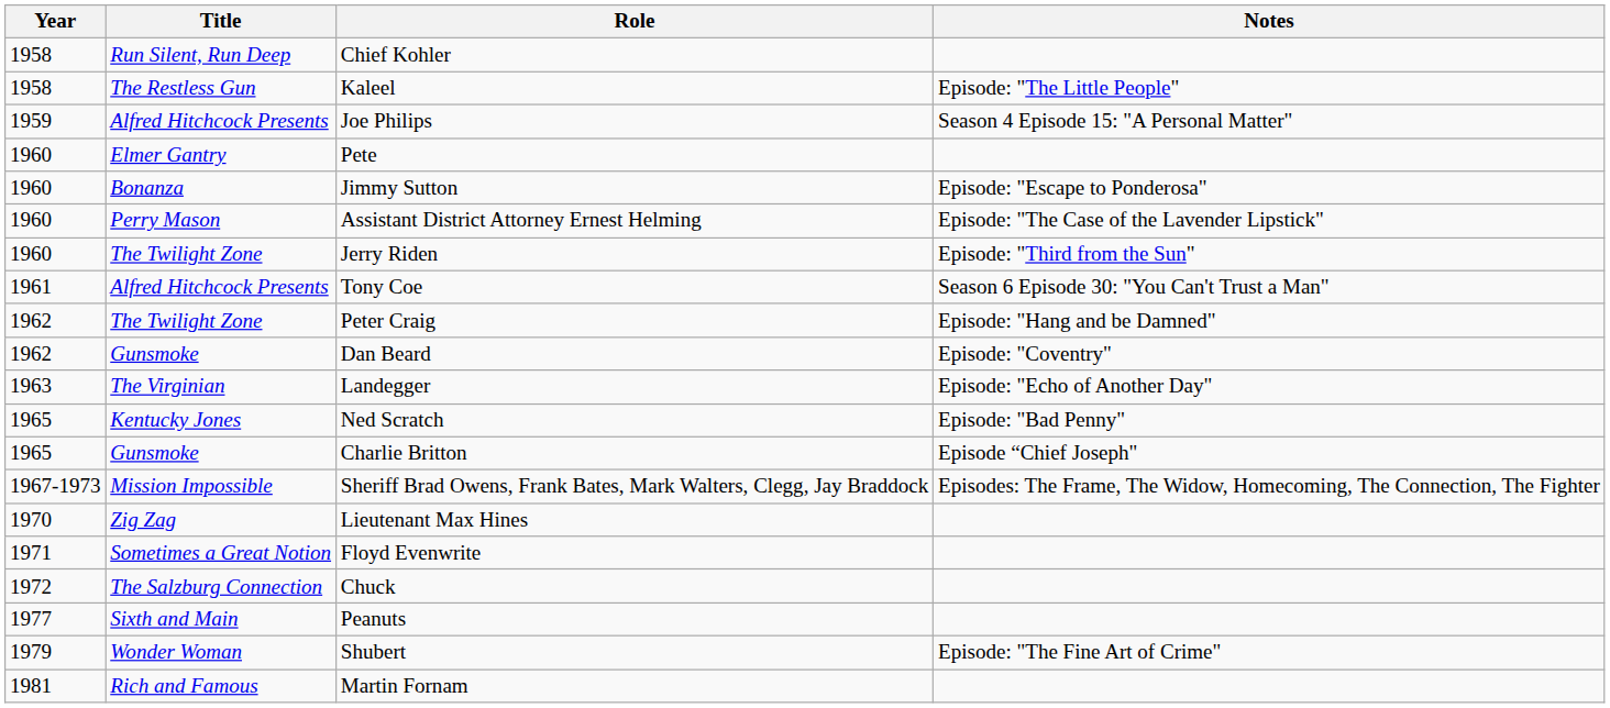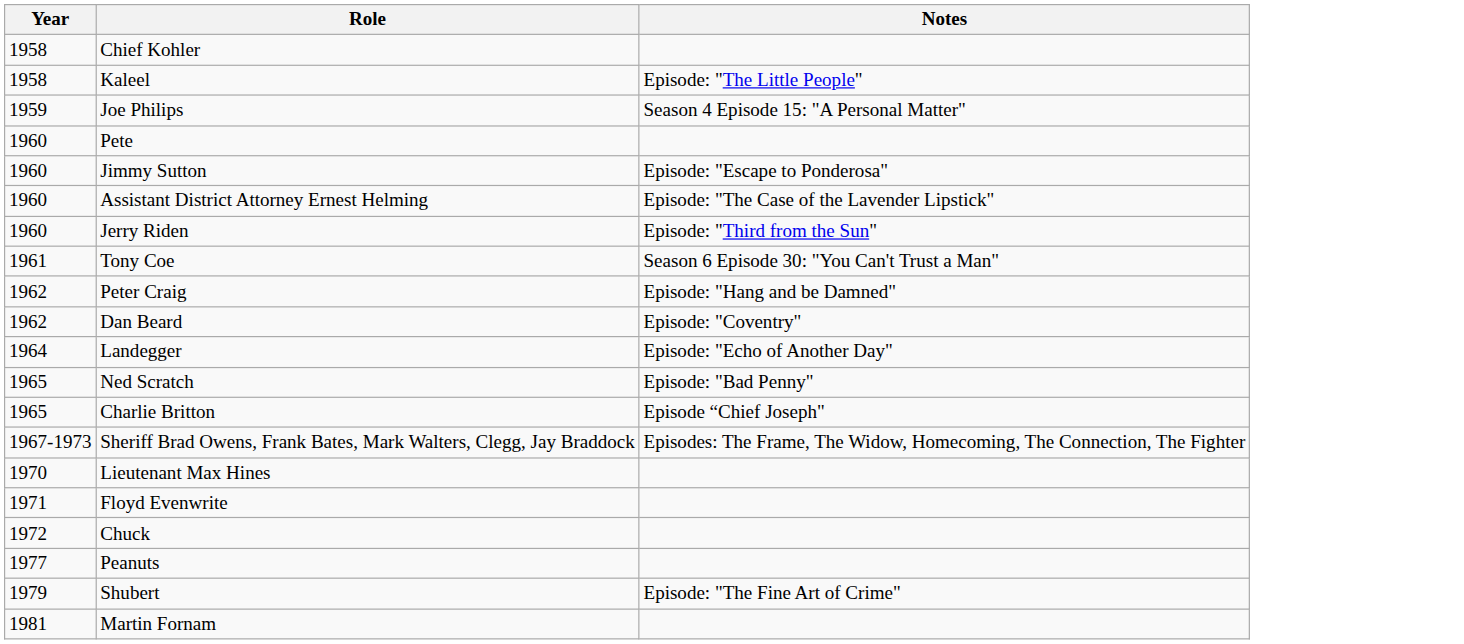 <table class="wikitable">
 <tr>
 <th>Year</th>
-<th>Title</th>
 <th>Role</th>
 <th>Notes</th>
 </tr>
 <tr>
 <td>1958</td>
-<td><em><a href='#'>Run Silent, Run Deep</a></em></td>
 <td>Chief Kohler</td>
 <td></td>
 </tr>
 <tr>
 <td>1958</td>
-<td><em><a href='#'>The Restless Gun</a></em></td>
 <td>Kaleel</td>
 <td>Episode: "<a href='#'>The Little People</a>"</td>
 </tr>
 <tr>
 <td>1959</td>
-<td><em><a href='#'>Alfred Hitchcock Presents</a></em></td>
 <td>Joe Philips</td>
 <td>Season 4 Episode 15: "A Personal Matter"</td>
 </tr>
 <tr>
 <td>1960</td>
-<td><em><a href='#'>Elmer Gantry</a></em></td>
 <td>Pete</td>
 <td></td>
 </tr>
 <tr>
 <td>1960</td>
-<td><em><a href='#'>Bonanza</a></em></td>
 <td>Jimmy Sutton</td>
 <td>Episode: "Escape to Ponderosa"</td>
 </tr>
 <tr>
 <td>1960</td>
-<td><em><a href='#'>Perry Mason</a></em></td>
 <td>Assistant District Attorney Ernest Helming</td>
 <td>Episode: "The Case of the Lavender Lipstick"</td>
 </tr>
 <tr>
 <td>1960</td>
-<td><em><a href='#'>The Twilight Zone</a></em></td>
 <td>Jerry Riden</td>
 <td>Episode: "<a href='#'>Third from the Sun</a>"</td>
 </tr>
 <tr>
 <td>1961</td>
-<td><em><a href='#'>Alfred Hitchcock Presents</a></em></td>
 <td>Tony Coe</td>
 <td>Season 6 Episode 30: "You Can't Trust a Man"</td>
 </tr>
 <tr>
 <td>1962</td>
-<td><em><a href='#'>The Twilight Zone</a></em></td>
 <td>Peter Craig</td>
 <td>Episode: "Hang and be Damned"</td>
 </tr>
 <tr>
 <td>1962</td>
-<td><em><a href='#'>Gunsmoke</a></em></td>
 <td>Dan Beard</td>
 <td>Episode: "Coventry"</td>
 </tr>
 <tr>
-<td>1963</td>
-<td><em><a href='#'>The Virginian</a></em></td>
+<td>1964</td>
 <td>Landegger</td>
 <td>Episode: "Echo of Another Day"</td>
 </tr>
 <tr>
 <td>1965</td>
-<td><em><a href='#'>Kentucky Jones</a></em></td>
 <td>Ned Scratch</td>
 <td>Episode: "Bad Penny"</td>
 </tr>
 <tr>
 <td>1965</td>
-<td><em><a href='#'>Gunsmoke</a></em></td>
 <td>Charlie Britton</td>
 <td>Episode “Chief Joseph"</td>
 </tr>
 <tr>
 <td>1967-1973</td>
-<td><em><a href='#'>Mission Impossible</a></em></td>
 <td>Sheriff Brad Owens, Frank Bates, Mark Walters, Clegg, Jay Braddock</td>
 <td>Episodes: The Frame, The Widow, Homecoming, The Connection, The Fighter</td>
 </tr>
 <tr>
 <td>1970</td>
-<td><em><a href='#'>Zig Zag</a></em></td>
 <td>Lieutenant Max Hines</td>
 <td></td>
 </tr>
 <tr>
 <td>1971</td>
-<td><em><a href='#'>Sometimes a Great Notion</a></em></td>
 <td>Floyd Evenwrite</td>
 <td></td>
 </tr>
 <tr>
 <td>1972</td>
-<td><em><a href='#'>The Salzburg Connection</a></em></td>
 <td>Chuck</td>
 <td></td>
 </tr>
 <tr>
 <td>1977</td>
-<td><em><a href='#'>Sixth and Main</a></em></td>
 <td>Peanuts</td>
 <td></td>
 </tr>
 <tr>
 <td>1979</td>
-<td><em><a href='#'>Wonder Woman</a></em></td>
 <td>Shubert</td>
 <td>Episode: "The Fine Art of Crime"</td>
 </tr>
 <tr>
 <td>1981</td>
-<td><em><a href='#'>Rich and Famous</a></em></td>
 <td>Martin Fornam</td>
 <td></td>
 </tr>
 </table>
